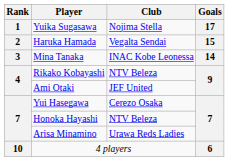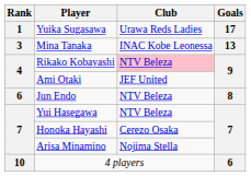 <table class="wikitable" style="text-align:center">
 <tr>
 <th>Rank</th>
 <th>Player</th>
 <th>Club</th>
 <th>Goals</th>
 </tr>
 <tr>
 <th>1</th>
 <td align="left"> <a href='#'>Yuika Sugasawa</a></td>
-<td align="left"><a href='#'>Nojima Stella</a></td>
+<td align="left"><a href='#'>Urawa Reds Ladies</a></td>
 <th>17</th>
-</tr>
-<tr>
-<th>2</th>
-<td align="left"> <a href='#'>Haruka Hamada</a></td>
-<td align="left"><a href='#'>Vegalta Sendai</a></td>
-<th>15</th>
 </tr>
 <tr>
 <th>3</th>
 <td align="left"> <a href='#'>Mina Tanaka</a></td>
 <td align="left"><a href='#'>INAC Kobe Leonessa</a></td>
-<th>14</th>
+<th>13</th>
 </tr>
 <tr>
 <th rowspan=2>4</th>
 <td align="left"> <a href='#'>Rikako Kobayashi</a></td>
-<td align="left"><a href='#'>NTV Beleza</a></td>
+<td align="left" style="background: pink;"><a href='#'>NTV Beleza</a></td>
 <th rowspan=2>9</th>
 </tr>
 <tr>
 <td align="left"> <a href='#'>Ami Otaki</a></td>
 <td align="left"><a href='#'>JEF United</a></td>
 </tr>
 <tr>
+<th>6</th>
+<td align="left"> <a href='#'>Jun Endo</a></td>
+<td align="left"><a href='#'>NTV Beleza</a></td>
+<th>8</th>
+</tr>
+<tr>
 <th rowspan=3>7</th>
 <td align="left"> <a href='#'>Yui Hasegawa</a></td>
-<td align="left"><a href='#'>Cerezo Osaka</a></td>
+<td align="left"><a href='#'>NTV Beleza</a></td>
 <th rowspan=3>7</th>
 </tr>
 <tr>
 <td align="left"> <a href='#'>Honoka Hayashi</a></td>
-<td align="left"><a href='#'>NTV Beleza</a></td>
+<td align="left"><a href='#'>Cerezo Osaka</a></td>
 </tr>
 <tr>
 <td align="left"> <a href='#'>Arisa Minamino</a></td>
-<td align="left"><a href='#'>Urawa Reds Ladies</a></td>
+<td align="left"><a href='#'>Nojima Stella</a></td>
 </tr>
 <tr>
 <th>10</th>
 <td colspan=2 style="text-align:center;"><em>4 players</em></td>
 <th>6</th>
 </tr>
 </table>
